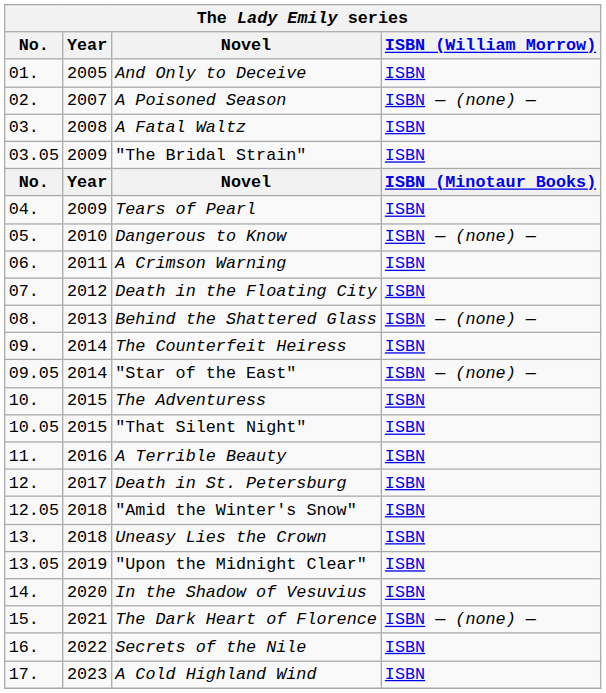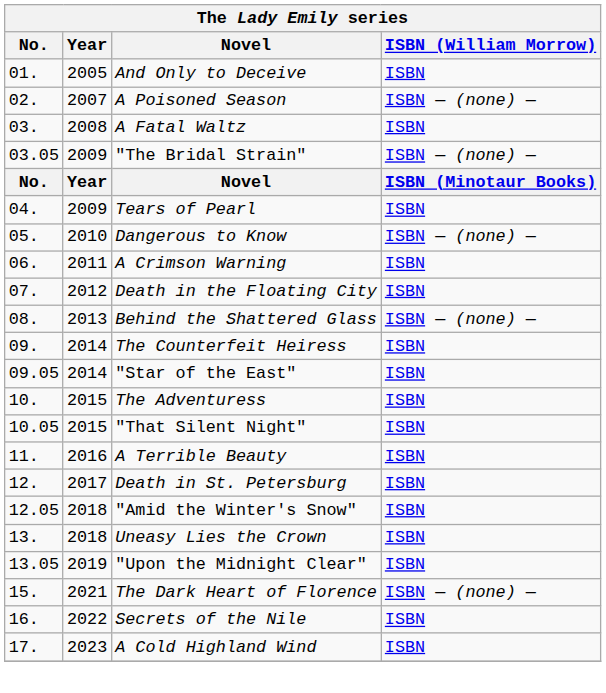 <table class="wikitable">
 <tr>
 <th colspan="4">The <em>Lady Emily</em> series</th>
 </tr>
 <tr>
 <th>No.</th>
 <th>Year</th>
 <th>Novel</th>
 <th><a href='#'>ISBN (William Morrow)</a></th>
 </tr>
 <tr>
 <td>01.</td>
 <td>2005</td>
 <td><em>And Only to Deceive</em></td>
 <td><a href='#'>ISBN</a> </td>
 </tr>
 <tr>
 <td>02.</td>
 <td>2007</td>
 <td><em>A Poisoned Season</em></td>
 <td><a href='#'>ISBN</a> — <em>(none)</em> —</td>
 </tr>
 <tr>
 <td>03.</td>
 <td>2008</td>
 <td><em>A Fatal Waltz</em></td>
 <td><a href='#'>ISBN</a> </td>
 </tr>
 <tr>
 <td>03.05</td>
 <td>2009</td>
 <td>"The Bridal Strain" <strong></strong></td>
-<td><a href='#'>ISBN</a> </td>
+<td><a href='#'>ISBN</a> — <em>(none)</em> —</td>
 </tr>
 <tr>
 <th>No.</th>
 <th>Year</th>
 <th>Novel</th>
 <th><a href='#'>ISBN (Minotaur Books)</a></th>
 </tr>
 <tr>
 <td>04.</td>
 <td>2009</td>
 <td><em>Tears of Pearl</em></td>
 <td><a href='#'>ISBN</a> </td>
 </tr>
 <tr>
 <td>05.</td>
 <td>2010</td>
 <td><em>Dangerous to Know</em></td>
 <td><a href='#'>ISBN</a> — <em>(none)</em> —</td>
 </tr>
 <tr>
 <td>06.</td>
 <td>2011</td>
 <td><em>A Crimson Warning</em></td>
 <td><a href='#'>ISBN</a> </td>
 </tr>
 <tr>
 <td>07.</td>
 <td>2012</td>
 <td><em>Death in the Floating City</em></td>
 <td><a href='#'>ISBN</a> </td>
 </tr>
 <tr>
 <td>08.</td>
 <td>2013</td>
 <td><em>Behind the Shattered Glass</em></td>
 <td><a href='#'>ISBN</a> — <em>(none)</em> —</td>
 </tr>
 <tr>
 <td>09.</td>
 <td>2014</td>
 <td><em>The Counterfeit Heiress</em></td>
 <td><a href='#'>ISBN</a> </td>
 </tr>
 <tr>
 <td>09.05</td>
 <td>2014</td>
 <td>"Star of the East" <strong></strong></td>
-<td><a href='#'>ISBN</a> — <em>(none)</em> —</td>
+<td><a href='#'>ISBN</a> </td>
 </tr>
 <tr>
 <td>10.</td>
 <td>2015</td>
 <td><em>The Adventuress</em></td>
 <td><a href='#'>ISBN</a> </td>
 </tr>
 <tr>
 <td>10.05</td>
 <td>2015</td>
 <td>"That Silent Night" <strong></strong></td>
 <td><a href='#'>ISBN</a> </td>
 </tr>
 <tr>
 <td>11.</td>
 <td>2016</td>
 <td><em>A Terrible Beauty</em></td>
 <td><a href='#'>ISBN</a> </td>
 </tr>
 <tr>
 <td>12.</td>
 <td>2017</td>
 <td><em>Death in St. Petersburg</em></td>
 <td><a href='#'>ISBN</a> </td>
 </tr>
 <tr>
 <td>12.05</td>
 <td>2018</td>
 <td>"Amid the Winter's Snow" <strong></strong></td>
 <td><a href='#'>ISBN</a> </td>
 </tr>
 <tr>
 <td>13.</td>
 <td>2018</td>
 <td><em>Uneasy Lies the Crown</em></td>
 <td><a href='#'>ISBN</a> </td>
 </tr>
 <tr>
 <td>13.05</td>
 <td>2019</td>
 <td>"Upon the Midnight Clear" <strong></strong></td>
 <td><a href='#'>ISBN</a> </td>
 </tr>
 <tr>
-<td>14.</td>
-<td>2020</td>
-<td><em>In the Shadow of Vesuvius</em></td>
-<td><a href='#'>ISBN</a> </td>
-</tr>
-<tr>
 <td>15.</td>
 <td>2021</td>
 <td><em>The Dark Heart of Florence</em></td>
 <td><a href='#'>ISBN</a> — <em>(none)</em> —</td>
 </tr>
 <tr>
 <td>16.</td>
 <td>2022</td>
 <td><em>Secrets of the Nile</em></td>
 <td><a href='#'>ISBN</a> </td>
 </tr>
 <tr>
 <td>17.</td>
 <td>2023</td>
 <td><em>A Cold Highland Wind</em></td>
 <td><a href='#'>ISBN</a> </td>
 </tr>
 <tr>
 </tr>
 </table>
